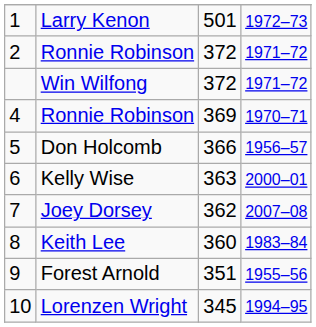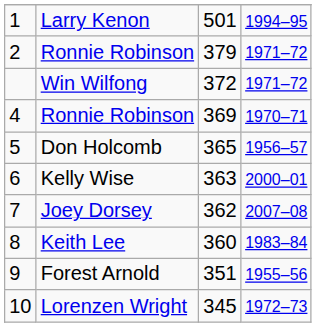 <table class="wikitable">
 <tr>
 </tr>
 <tr>
 <td>1</td>
 <td><a href='#'>Larry Kenon</a></td>
 <td>501</td>
-<td style="font-size:80%;"><a href='#'>1972–73</a></td>
+<td style="font-size:80%;"><a href='#'>1994–95</a></td>
 </tr>
 <tr>
 <td>2</td>
 <td><a href='#'>Ronnie Robinson</a></td>
-<td>372</td>
+<td>379</td>
 <td style="font-size:80%;"><a href='#'>1971–72</a></td>
 </tr>
 <tr>
 <td></td>
 <td><a href='#'>Win Wilfong</a></td>
 <td>372</td>
 <td style="font-size:80%;"><a href='#'>1971–72</a></td>
 </tr>
 <tr>
 <td>4</td>
 <td><a href='#'>Ronnie Robinson</a></td>
 <td>369</td>
 <td style="font-size:80%;"><a href='#'>1970–71</a></td>
 </tr>
 <tr>
 <td>5</td>
 <td>Don Holcomb</td>
-<td>366</td>
+<td>365</td>
 <td style="font-size:80%;"><a href='#'>1956–57</a></td>
 </tr>
 <tr>
 <td>6</td>
 <td>Kelly Wise</td>
 <td>363</td>
 <td style="font-size:80%;"><a href='#'>2000–01</a></td>
 </tr>
 <tr>
 <td>7</td>
 <td><a href='#'>Joey Dorsey</a></td>
 <td>362</td>
 <td style="font-size:80%;"><a href='#'>2007–08</a></td>
 </tr>
 <tr>
 <td>8</td>
 <td><a href='#'>Keith Lee</a></td>
 <td>360</td>
 <td style="font-size:80%;"><a href='#'>1983–84</a></td>
 </tr>
 <tr>
 <td>9</td>
 <td>Forest Arnold</td>
 <td>351</td>
 <td style="font-size:80%;"><a href='#'>1955–56</a></td>
 </tr>
 <tr>
 <td>10</td>
 <td><a href='#'>Lorenzen Wright</a></td>
 <td>345</td>
-<td style="font-size:80%;"><a href='#'>1994–95</a></td>
+<td style="font-size:80%;"><a href='#'>1972–73</a></td>
 </tr>
 </table>
